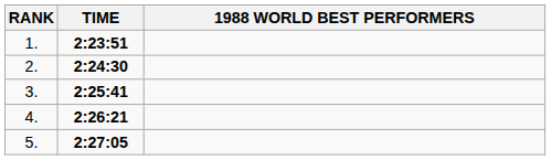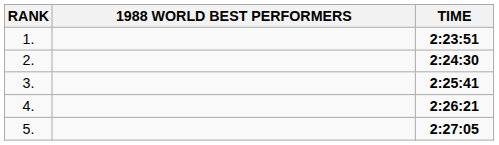 <table class="wikitable" style="border-collapse: collapse; font-size: 90%;">
 <tr>
 <th>RANK</th>
+<th align="center" style="width: 25em">1988 WORLD BEST PERFORMERS</th>
 <th align="center" style="width: 5em">TIME</th>
-<th align="center" style="width: 25em">1988 WORLD BEST PERFORMERS</th>
 </tr>
 <tr>
 <td align="center">1.</td>
+<td></td>
 <td align="center"><strong>2:23:51</strong></td>
-<td></td>
 </tr>
 <tr>
 <td align="center">2.</td>
+<td></td>
 <td align="center"><strong>2:24:30</strong></td>
-<td></td>
 </tr>
 <tr>
 <td align="center">3.</td>
+<td></td>
 <td align="center"><strong>2:25:41</strong></td>
-<td></td>
 </tr>
 <tr>
 <td align="center">4.</td>
+<td></td>
 <td align="center"><strong>2:26:21</strong></td>
-<td></td>
 </tr>
 <tr>
 <td align="center">5.</td>
+<td></td>
 <td align="center"><strong>2:27:05</strong></td>
-<td></td>
 </tr>
 </table>
